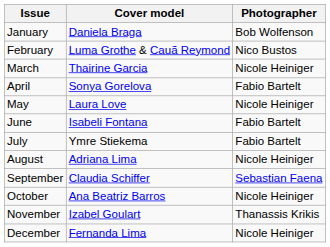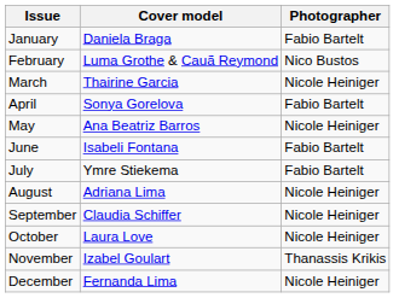 <table class="sortable wikitable">
 <tr>
 <th>Issue</th>
 <th>Cover model</th>
 <th>Photographer</th>
 </tr>
 <tr>
 <td>January</td>
 <td><a href='#'>Daniela Braga</a></td>
-<td>Bob Wolfenson</td>
+<td>Fabio Bartelt</td>
 </tr>
 <tr>
 <td>February</td>
 <td><a href='#'>Luma Grothe</a> & <a href='#'>Cauã Reymond</a></td>
 <td>Nico Bustos</td>
 </tr>
 <tr>
 <td>March</td>
 <td><a href='#'>Thairine Garcia</a></td>
 <td>Nicole Heiniger</td>
 </tr>
 <tr>
 <td>April</td>
 <td><a href='#'>Sonya Gorelova</a></td>
 <td>Fabio Bartelt</td>
 </tr>
 <tr>
 <td>May</td>
-<td><a href='#'>Laura Love</a></td>
+<td><a href='#'>Ana Beatriz Barros</a></td>
 <td>Nicole Heiniger</td>
 </tr>
 <tr>
 <td>June</td>
 <td><a href='#'>Isabeli Fontana</a></td>
 <td>Fabio Bartelt</td>
 </tr>
 <tr>
 <td>July</td>
 <td>Ymre Stiekema</td>
 <td>Fabio Bartelt</td>
 </tr>
 <tr>
 <td>August</td>
 <td><a href='#'>Adriana Lima</a></td>
 <td>Nicole Heiniger</td>
 </tr>
 <tr>
 <td>September</td>
 <td><a href='#'>Claudia Schiffer</a></td>
-<td><a href='#'>Sebastian Faena</a></td>
+<td>Nicole Heiniger</td>
 </tr>
 <tr>
 <td>October</td>
-<td><a href='#'>Ana Beatriz Barros</a></td>
+<td><a href='#'>Laura Love</a></td>
 <td>Nicole Heiniger</td>
 </tr>
 <tr>
 <td>November</td>
 <td><a href='#'>Izabel Goulart</a></td>
 <td>Thanassis Krikis</td>
 </tr>
 <tr>
 <td>December</td>
 <td><a href='#'>Fernanda Lima</a></td>
 <td>Nicole Heiniger</td>
 </tr>
 </table>
